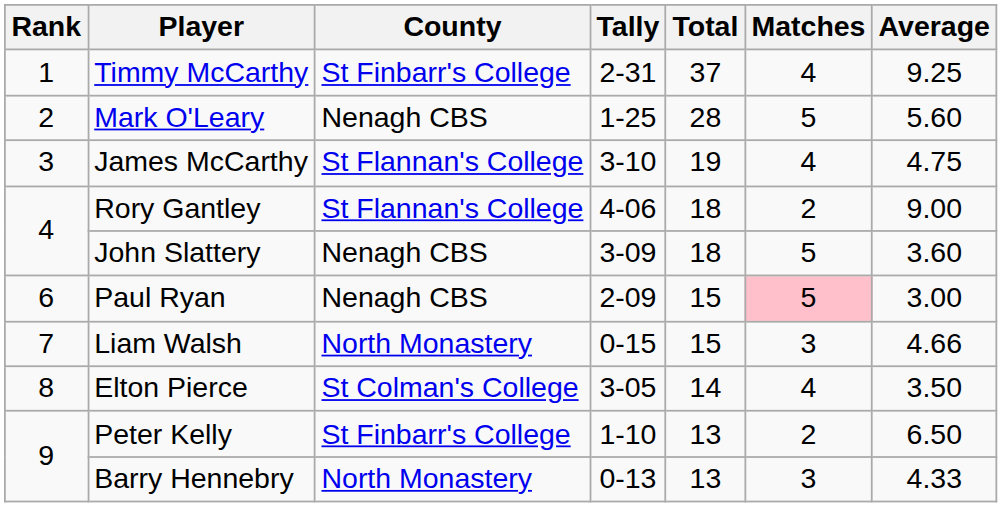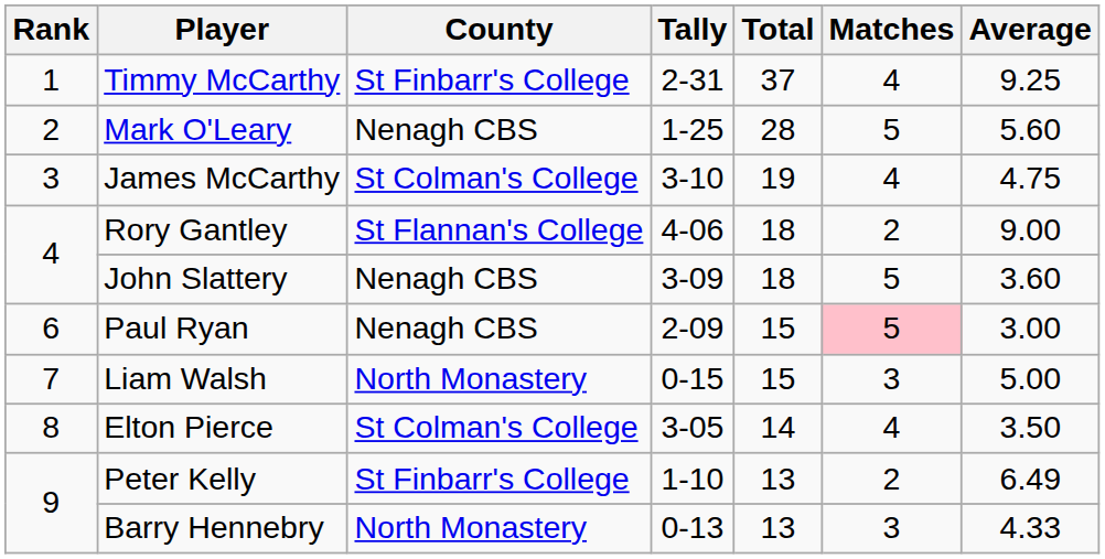 <table class="wikitable">
 <tr>
 <th>Rank</th>
 <th>Player</th>
 <th>County</th>
 <th>Tally</th>
 <th>Total</th>
 <th>Matches</th>
 <th>Average</th>
 </tr>
 <tr>
 <td rowspan=1 align=center>1</td>
 <td><a href='#'>Timmy McCarthy</a></td>
 <td><a href='#'>St Finbarr's College</a></td>
 <td align=center>2-31</td>
 <td align=center>37</td>
 <td align=center>4</td>
 <td align=center>9.25</td>
 </tr>
 <tr>
 <td rowspan=1 align=center>2</td>
 <td><a href='#'>Mark O'Leary</a></td>
 <td>Nenagh CBS</td>
 <td align=center>1-25</td>
 <td align=center>28</td>
 <td align=center>5</td>
 <td align=center>5.60</td>
 </tr>
 <tr>
 <td rowspan=1 align=center>3</td>
 <td>James McCarthy</td>
-<td><a href='#'>St Flannan's College</a></td>
+<td><a href='#'>St Colman's College</a></td>
 <td align=center>3-10</td>
 <td align=center>19</td>
 <td align=center>4</td>
 <td align=center>4.75</td>
 </tr>
 <tr>
 <td rowspan=2 align=center>4</td>
 <td>Rory Gantley</td>
 <td><a href='#'>St Flannan's College</a></td>
 <td align=center>4-06</td>
 <td align=center>18</td>
 <td align=center>2</td>
 <td align=center>9.00</td>
 </tr>
 <tr>
 <td>John Slattery</td>
 <td>Nenagh CBS</td>
 <td align=center>3-09</td>
 <td align=center>18</td>
 <td align=center>5</td>
 <td align=center>3.60</td>
 </tr>
 <tr>
 <td rowspan=1 align=center>6</td>
 <td>Paul Ryan</td>
 <td>Nenagh CBS</td>
 <td align=center>2-09</td>
 <td align=center>15</td>
 <td align=center style="background: pink;">5</td>
 <td align=center>3.00</td>
 </tr>
 <tr>
 <td rowspan=1 align=center>7</td>
 <td>Liam Walsh</td>
 <td><a href='#'>North Monastery</a></td>
 <td align=center>0-15</td>
 <td align=center>15</td>
 <td align=center>3</td>
-<td align=center>4.66</td>
+<td align=center>5.00</td>
 </tr>
 <tr>
 <td rowspan=1 align=center>8</td>
 <td>Elton Pierce</td>
 <td><a href='#'>St Colman's College</a></td>
 <td align=center>3-05</td>
 <td align=center>14</td>
 <td align=center>4</td>
 <td align=center>3.50</td>
 </tr>
 <tr>
 <td rowspan=2 align=center>9</td>
 <td>Peter Kelly</td>
 <td><a href='#'>St Finbarr's College</a></td>
 <td align=center>1-10</td>
 <td align=center>13</td>
 <td align=center>2</td>
-<td align=center>6.50</td>
+<td align=center>6.49</td>
 </tr>
 <tr>
 <td>Barry Hennebry</td>
 <td><a href='#'>North Monastery</a></td>
 <td align=center>0-13</td>
 <td align=center>13</td>
 <td align=center>3</td>
 <td align=center>4.33</td>
 </tr>
 </table>
